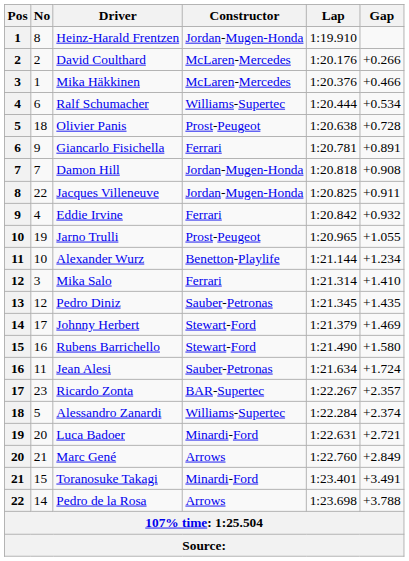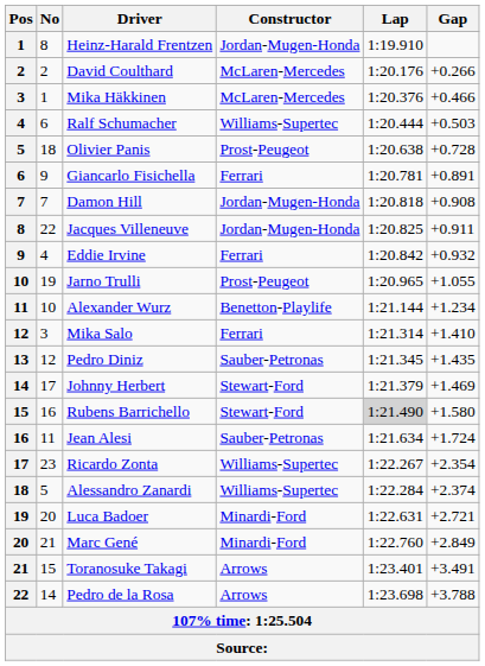 <table class="wikitable sortable" style="font-size: 95%;">
 <tr>
 <th>Pos</th>
 <th>No</th>
 <th>Driver</th>
 <th>Constructor</th>
 <th>Lap</th>
 <th>Gap</th>
 </tr>
 <tr>
 <th>1</th>
 <td>8</td>
 <td> <a href='#'>Heinz-Harald Frentzen</a></td>
 <td><a href='#'>Jordan</a>-<a href='#'>Mugen-Honda</a></td>
 <td>1:19.910</td>
 <td> </td>
 </tr>
 <tr>
 <th>2</th>
 <td>2</td>
 <td> <a href='#'>David Coulthard</a></td>
 <td><a href='#'>McLaren</a>-<a href='#'>Mercedes</a></td>
 <td>1:20.176</td>
 <td>+0.266</td>
 </tr>
 <tr>
 <th>3</th>
 <td>1</td>
 <td> <a href='#'>Mika Häkkinen</a></td>
 <td><a href='#'>McLaren</a>-<a href='#'>Mercedes</a></td>
 <td>1:20.376</td>
 <td>+0.466</td>
 </tr>
 <tr>
 <th>4</th>
 <td>6</td>
 <td> <a href='#'>Ralf Schumacher</a></td>
 <td><a href='#'>Williams</a>-<a href='#'>Supertec</a></td>
 <td>1:20.444</td>
-<td>+0.534</td>
+<td>+0.503</td>
 </tr>
 <tr>
 <th>5</th>
 <td>18</td>
 <td> <a href='#'>Olivier Panis</a></td>
 <td><a href='#'>Prost</a>-<a href='#'>Peugeot</a></td>
 <td>1:20.638</td>
 <td>+0.728</td>
 </tr>
 <tr>
 <th>6</th>
 <td>9</td>
 <td> <a href='#'>Giancarlo Fisichella</a></td>
 <td><a href='#'>Ferrari</a></td>
 <td>1:20.781</td>
 <td>+0.891</td>
 </tr>
 <tr>
 <th>7</th>
 <td>7</td>
 <td> <a href='#'>Damon Hill</a></td>
 <td><a href='#'>Jordan</a>-<a href='#'>Mugen-Honda</a></td>
 <td>1:20.818</td>
 <td>+0.908</td>
 </tr>
 <tr>
 <th>8</th>
 <td>22</td>
 <td> <a href='#'>Jacques Villeneuve</a></td>
 <td><a href='#'>Jordan</a>-<a href='#'>Mugen-Honda</a></td>
 <td>1:20.825</td>
 <td>+0.911</td>
 </tr>
 <tr>
 <th>9</th>
 <td>4</td>
 <td> <a href='#'>Eddie Irvine</a></td>
 <td><a href='#'>Ferrari</a></td>
 <td>1:20.842</td>
 <td>+0.932</td>
 </tr>
 <tr>
 <th>10</th>
 <td>19</td>
 <td> <a href='#'>Jarno Trulli</a></td>
 <td><a href='#'>Prost</a>-<a href='#'>Peugeot</a></td>
 <td>1:20.965</td>
 <td>+1.055</td>
 </tr>
 <tr>
 <th>11</th>
 <td>10</td>
 <td> <a href='#'>Alexander Wurz</a></td>
 <td><a href='#'>Benetton</a>-<a href='#'>Playlife</a></td>
 <td>1:21.144</td>
 <td>+1.234</td>
 </tr>
 <tr>
 <th>12</th>
 <td>3</td>
 <td> <a href='#'>Mika Salo</a></td>
 <td><a href='#'>Ferrari</a></td>
 <td>1:21.314</td>
 <td>+1.410</td>
 </tr>
 <tr>
 <th>13</th>
 <td>12</td>
 <td> <a href='#'>Pedro Diniz</a></td>
 <td><a href='#'>Sauber</a>-<a href='#'>Petronas</a></td>
 <td>1:21.345</td>
 <td>+1.435</td>
 </tr>
 <tr>
 <th>14</th>
 <td>17</td>
 <td> <a href='#'>Johnny Herbert</a></td>
 <td><a href='#'>Stewart</a>-<a href='#'>Ford</a></td>
 <td>1:21.379</td>
 <td>+1.469</td>
 </tr>
 <tr>
 <th>15</th>
 <td>16</td>
 <td> <a href='#'>Rubens Barrichello</a></td>
 <td><a href='#'>Stewart</a>-<a href='#'>Ford</a></td>
-<td>1:21.490</td>
+<td style="background: lightgrey;">1:21.490</td>
 <td>+1.580</td>
 </tr>
 <tr>
 <th>16</th>
 <td>11</td>
 <td> <a href='#'>Jean Alesi</a></td>
 <td><a href='#'>Sauber</a>-<a href='#'>Petronas</a></td>
 <td>1:21.634</td>
 <td>+1.724</td>
 </tr>
 <tr>
 <th>17</th>
 <td>23</td>
 <td> <a href='#'>Ricardo Zonta</a></td>
-<td><a href='#'>BAR</a>-<a href='#'>Supertec</a></td>
+<td><a href='#'>Williams</a>-<a href='#'>Supertec</a></td>
 <td>1:22.267</td>
-<td>+2.357</td>
+<td>+2.354</td>
 </tr>
 <tr>
 <th>18</th>
 <td>5</td>
 <td> <a href='#'>Alessandro Zanardi</a></td>
 <td><a href='#'>Williams</a>-<a href='#'>Supertec</a></td>
 <td>1:22.284</td>
 <td>+2.374</td>
 </tr>
 <tr>
 <th>19</th>
 <td>20</td>
 <td> <a href='#'>Luca Badoer</a></td>
 <td><a href='#'>Minardi</a>-<a href='#'>Ford</a></td>
 <td>1:22.631</td>
 <td>+2.721</td>
 </tr>
 <tr>
 <th>20</th>
 <td>21</td>
 <td> <a href='#'>Marc Gené</a></td>
-<td><a href='#'>Arrows</a></td>
+<td><a href='#'>Minardi</a>-<a href='#'>Ford</a></td>
 <td>1:22.760</td>
 <td>+2.849</td>
 </tr>
 <tr>
 <th>21</th>
 <td>15</td>
 <td> <a href='#'>Toranosuke Takagi</a></td>
-<td><a href='#'>Minardi</a>-<a href='#'>Ford</a></td>
+<td><a href='#'>Arrows</a></td>
 <td>1:23.401</td>
 <td>+3.491</td>
 </tr>
 <tr>
 <th>22</th>
 <td>14</td>
 <td> <a href='#'>Pedro de la Rosa</a></td>
 <td><a href='#'>Arrows</a></td>
 <td>1:23.698</td>
 <td>+3.788</td>
 </tr>
 <tr>
 <th colspan="6"><a href='#'>107% time</a>: 1:25.504</th>
 </tr>
 <tr>
 <th colspan="6">Source: </th>
 </tr>
 </table>
